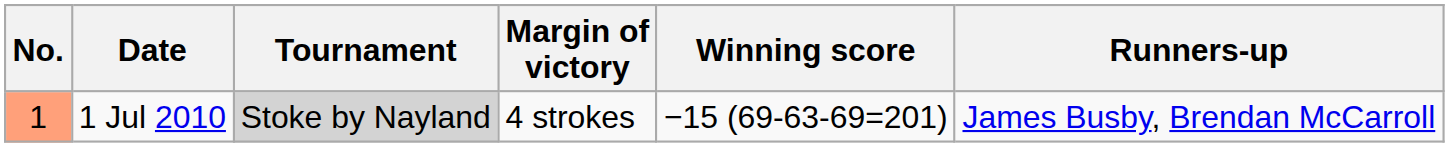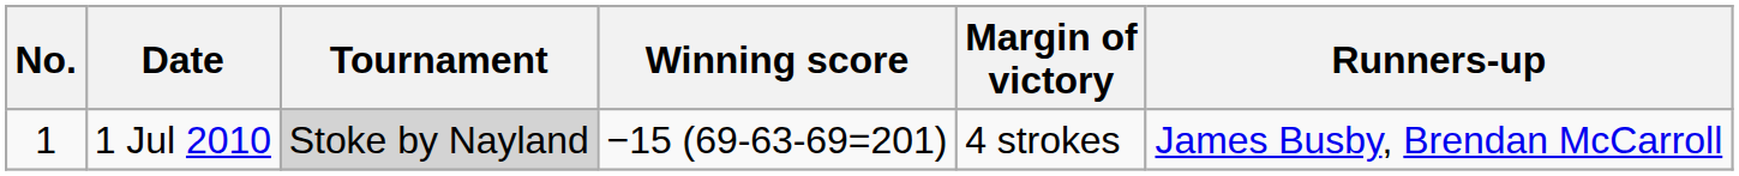 <table class="wikitable" style="font-size:95%;">
 <tr>
 <th>No.</th>
 <th>Date</th>
 <th>Tournament</th>
+<th>Winning score</th>
 <th>Margin of<br>victory</th>
-<th>Winning score</th>
 <th>Runners-up</th>
 </tr>
 <tr>
-<td align=center style="background: lightsalmon;">1</td>
+<td align=center>1</td>
 <td align=right>1 Jul <a href='#'>2010</a></td>
 <td style="background: lightgrey;">Stoke by Nayland</td>
+<td>−15 (69-63-69=201)</td>
 <td>4 strokes</td>
-<td>−15 (69-63-69=201)</td>
 <td> <a href='#'>James Busby</a>,  <a href='#'>Brendan McCarroll</a></td>
 </tr>
 </table>
